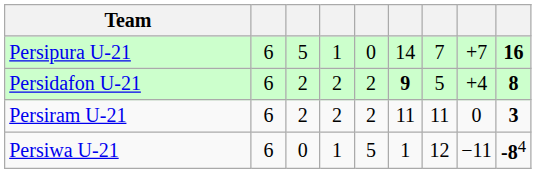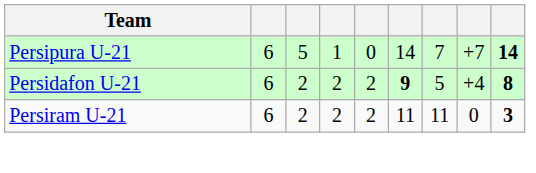 <table class="wikitable" style="text-align:center">
 <tr>
 <th width=190>Team</th>
 <th width=20></th>
 <th width=20></th>
 <th width=20></th>
 <th width=20></th>
 <th width=20></th>
 <th width=20></th>
 <th width=20></th>
 <th width=20></th>
 </tr>
 <tr bgcolor="#ccffcc">
 <td align=left><a href='#'>Persipura U-21</a></td>
 <td>6</td>
 <td>5</td>
 <td>1</td>
 <td>0</td>
 <td>14</td>
 <td>7</td>
 <td>+7</td>
-<td><strong>16</strong></td>
+<td><strong>14</strong></td>
 </tr>
 <tr bgcolor="#ccffcc">
 <td align=left><a href='#'>Persidafon U-21</a></td>
 <td>6</td>
 <td>2</td>
 <td>2</td>
 <td>2</td>
 <td><strong>9</strong></td>
 <td>5</td>
 <td>+4</td>
 <td><strong>8</strong></td>
 </tr>
 <tr>
 <td align=left><a href='#'>Persiram U-21</a></td>
 <td>6</td>
 <td>2</td>
 <td>2</td>
 <td>2</td>
 <td>11</td>
 <td>11</td>
 <td>0</td>
 <td><strong>3</strong></td>
 </tr>
-<tr>
-<td align=left><a href='#'>Persiwa U-21</a></td>
-<td>6</td>
-<td>0</td>
-<td>1</td>
-<td>5</td>
-<td>1</td>
-<td>12</td>
-<td>−11</td>
-<td><strong>-8</strong><sup>4</sup></td>
-</tr>
 </table>
